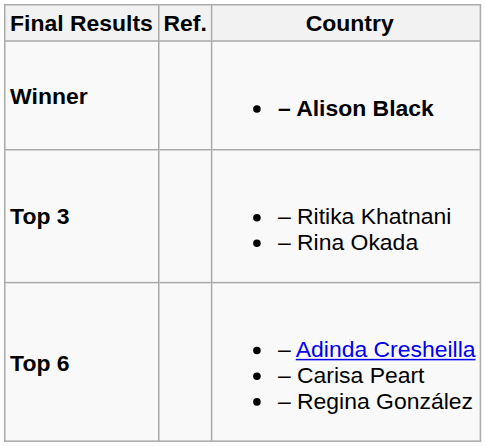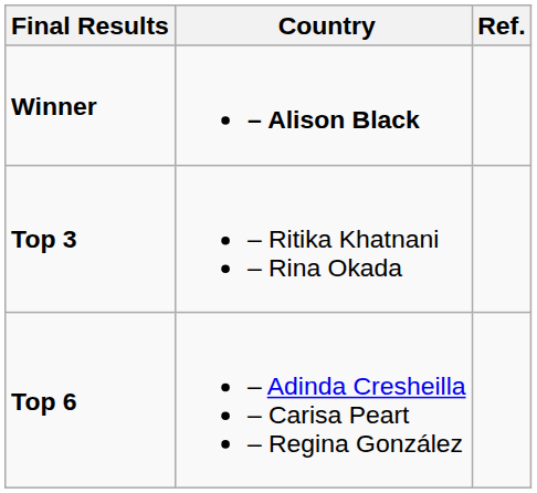 <table class="wikitable sortable" style="font-size:95%;">
 <tr>
 <th>Final Results</th>
+<th> Country</th>
 <th>Ref.</th>
-<th> Country</th>
 </tr>
 <tr>
 <td><strong>Winner</strong></td>
+<td><br><ul><li><strong> – Alison Black</strong></li></ul></td>
 <td></td>
-<td><br><ul><li><strong> – Alison Black</strong></li></ul></td>
 </tr>
 <tr>
 <td><strong>Top 3</strong></td>
+<td><br><ul><li> – Ritika Khatnani</li><li> – Rina Okada</li></ul></td>
 <td></td>
-<td><br><ul><li> – Ritika Khatnani</li><li> – Rina Okada</li></ul></td>
 </tr>
 <tr>
 <td><strong>Top 6</strong></td>
+<td><br><ul><li> – <a href='#'>Adinda Cresheilla</a></li><li> – Carisa Peart</li><li> – Regina González</li></ul></td>
 <td></td>
-<td><br><ul><li> – <a href='#'>Adinda Cresheilla</a></li><li> – Carisa Peart</li><li> – Regina González</li></ul></td>
 </tr>
 </table>
